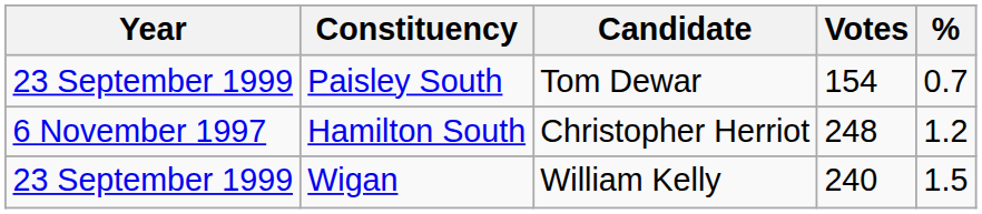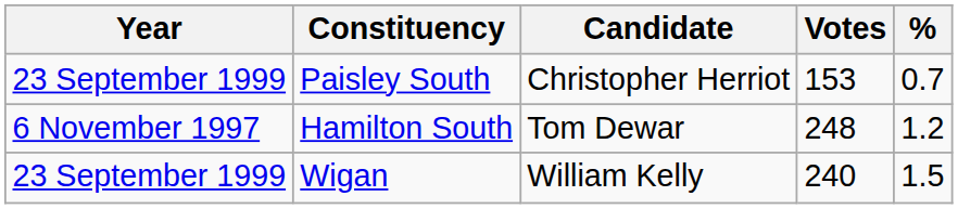 <table class="wikitable">
 <tr>
 <th>Year</th>
 <th>Constituency</th>
 <th>Candidate</th>
 <th>Votes</th>
 <th>%</th>
 </tr>
 <tr>
 <td><a href='#'>23 September 1999</a></td>
 <td><a href='#'>Paisley South</a></td>
-<td>Tom Dewar</td>
-<td>154</td>
+<td>Christopher Herriot</td>
+<td>153</td>
 <td>0.7</td>
 </tr>
 <tr>
 <td><a href='#'>6 November 1997</a></td>
 <td><a href='#'>Hamilton South</a></td>
-<td>Christopher Herriot</td>
+<td>Tom Dewar</td>
 <td>248</td>
 <td>1.2</td>
 </tr>
 <tr>
 <td><a href='#'>23 September 1999</a></td>
 <td><a href='#'>Wigan</a></td>
 <td>William Kelly</td>
 <td>240</td>
 <td>1.5</td>
 </tr>
 </table>
